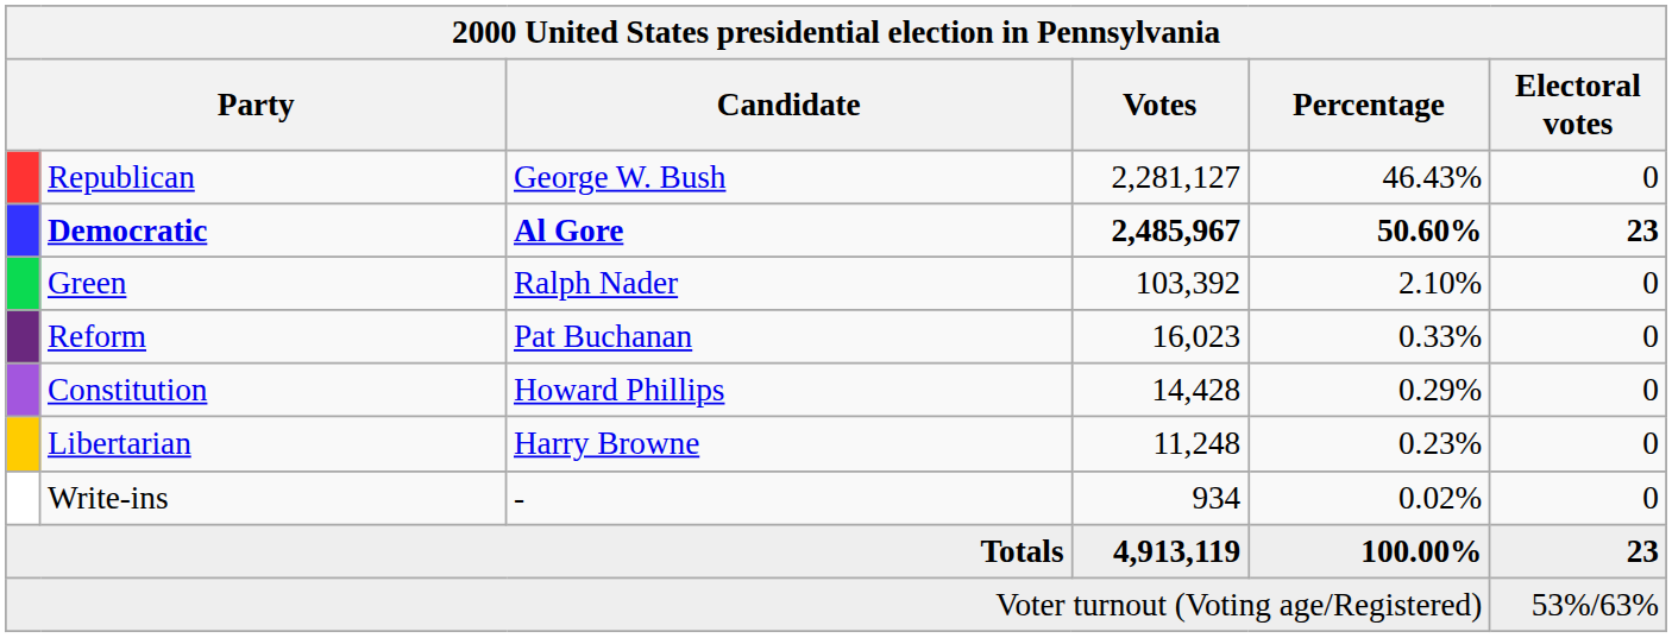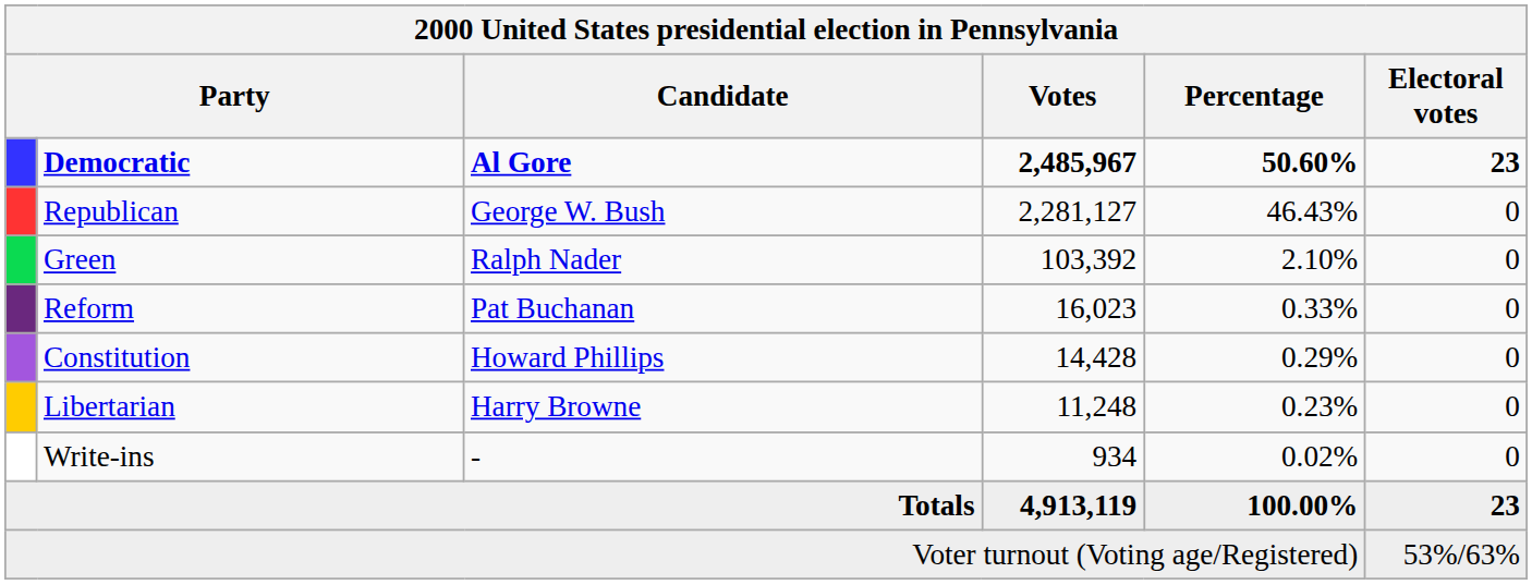 <table class="wikitable" style="font-size: 95%;">
 <tr>
 <th colspan="6">2000 United States presidential election in Pennsylvania</th>
 </tr>
 <tr>
 <th colspan="2" style="width: 15em">Party</th>
 <th style="width: 17em">Candidate</th>
 <th style="width: 5em">Votes</th>
 <th style="width: 7em">Percentage</th>
 <th style="width: 5em">Electoral votes</th>
 </tr>
 <tr>
+<th style="background:#33f; width:3px;"></th>
+<td style="width: 130px"><strong><a href='#'>Democratic</a></strong></td>
+<td><strong><a href='#'>Al Gore</a></strong></td>
+<td style="text-align:right;"><strong>2,485,967</strong></td>
+<td style="text-align:right;"><strong>50.60%</strong></td>
+<td style="text-align:right;"><strong>23</strong></td>
+</tr>
+<tr>
 <th style="background:#f33; width:3px;"></th>
 <td style="width: 130px"><a href='#'>Republican</a></td>
 <td><a href='#'>George W. Bush</a></td>
 <td style="text-align:right;">2,281,127</td>
 <td style="text-align:right;">46.43%</td>
 <td style="text-align:right;">0</td>
-</tr>
-<tr>
-<th style="background:#33f; width:3px;"></th>
-<td style="width: 130px"><strong><a href='#'>Democratic</a></strong></td>
-<td><strong><a href='#'>Al Gore</a></strong></td>
-<td style="text-align:right;"><strong>2,485,967</strong></td>
-<td style="text-align:right;"><strong>50.60%</strong></td>
-<td style="text-align:right;"><strong>23</strong></td>
 </tr>
 <tr>
 <th style="background:#0bda51; width:3px;"></th>
 <td style="width: 130px"><a href='#'>Green</a></td>
 <td><a href='#'>Ralph Nader</a></td>
 <td style="text-align:right;">103,392</td>
 <td style="text-align:right;">2.10%</td>
 <td style="text-align:right;">0</td>
 </tr>
 <tr>
 <th style="background:#6a287e; width:3px;"></th>
 <td style="width: 130px"><a href='#'>Reform</a></td>
 <td><a href='#'>Pat Buchanan</a></td>
 <td style="text-align:right;">16,023</td>
 <td style="text-align:right;">0.33%</td>
 <td style="text-align:right;">0</td>
 </tr>
 <tr>
 <th style="background:#a356de; width:3px;"></th>
 <td style="width: 130px"><a href='#'>Constitution</a></td>
 <td><a href='#'>Howard Phillips</a></td>
 <td style="text-align:right;">14,428</td>
 <td style="text-align:right;">0.29%</td>
 <td style="text-align:right;">0</td>
 </tr>
 <tr>
 <th style="background:#fc0; width:3px;"></th>
 <td style="width: 130px"><a href='#'>Libertarian</a></td>
 <td><a href='#'>Harry Browne</a></td>
 <td style="text-align:right;">11,248</td>
 <td style="text-align:right;">0.23%</td>
 <td style="text-align:right;">0</td>
 </tr>
 <tr>
 <th style="background:white; width:3px;"></th>
 <td style="width: 130px">Write-ins</td>
 <td>-</td>
 <td style="text-align:right;">934</td>
 <td style="text-align:right;">0.02%</td>
 <td style="text-align:right;">0</td>
 </tr>
 <tr style="background:#eee; text-align:right;">
 <td colspan="3"><strong>Totals</strong></td>
 <td><strong>4,913,119</strong></td>
 <td><strong>100.00%</strong></td>
 <td><strong>23</strong></td>
 </tr>
 <tr style="background:#eee; text-align:right;">
 <td colspan="5">Voter turnout (Voting age/Registered)</td>
 <td>53%/63%</td>
 </tr>
 </table>
